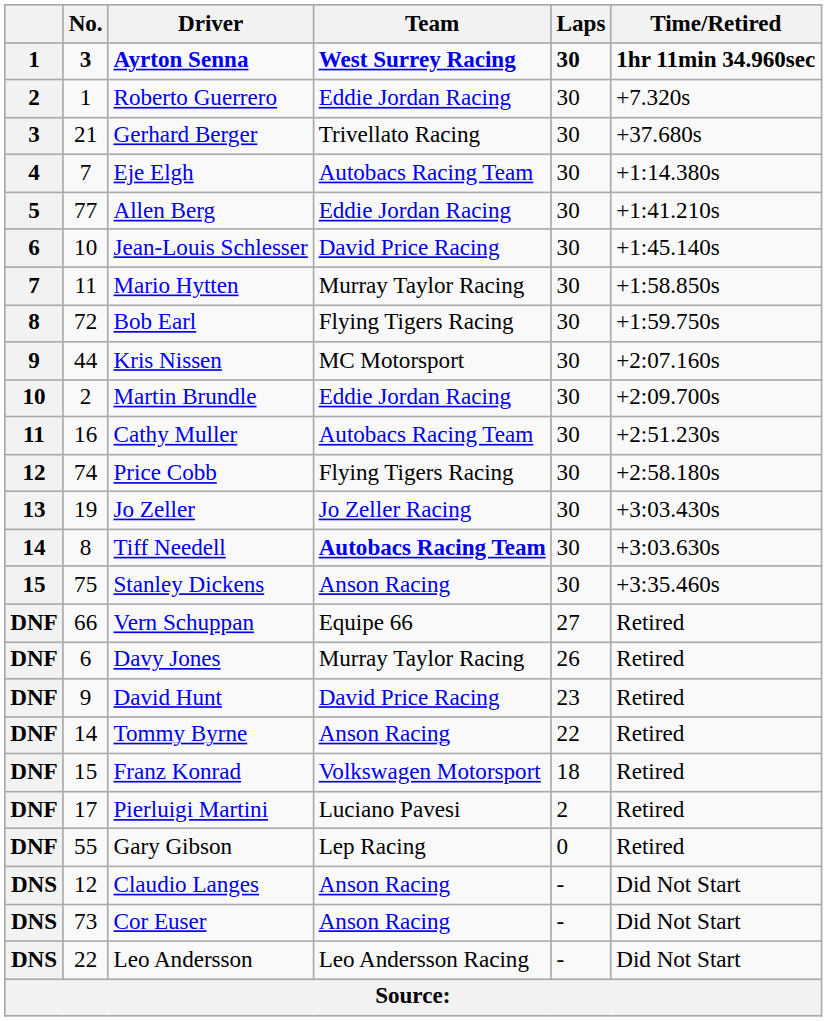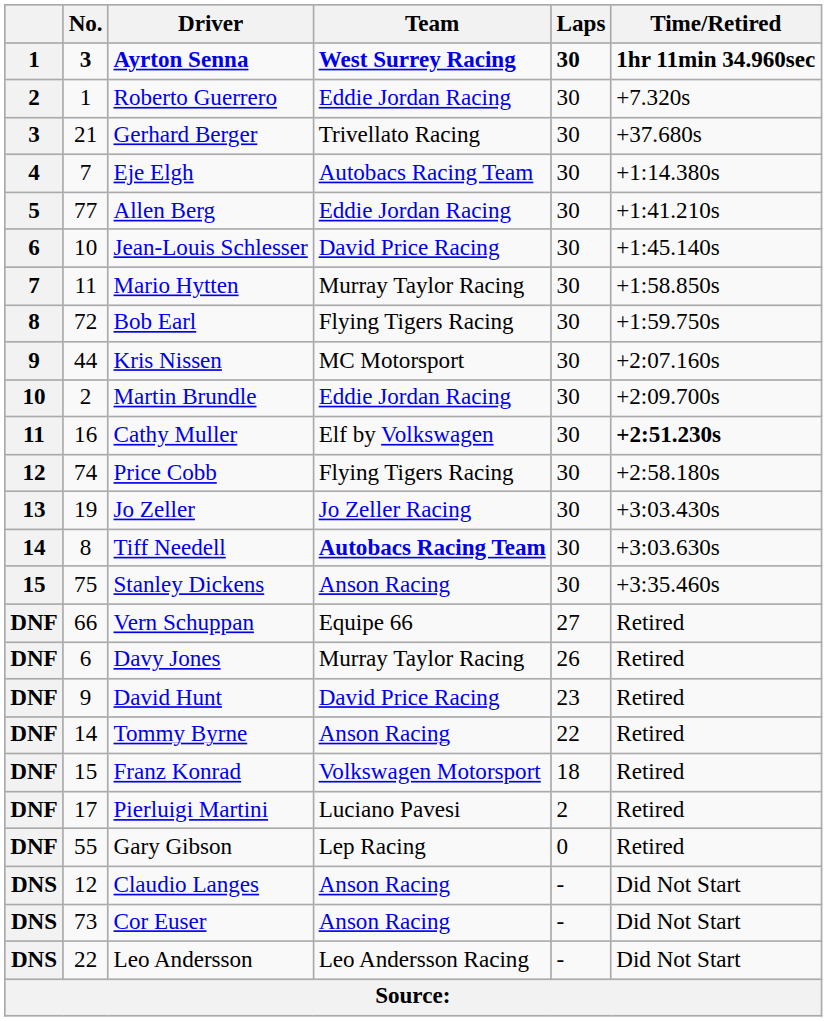 <table class="wikitable" style="font-size: 87%;">
 <tr>
 <th></th>
 <th>No.</th>
 <th>Driver</th>
 <th>Team</th>
 <th>Laps</th>
 <th>Time/Retired</th>
 </tr>
 <tr>
 <th>1</th>
 <td align=center><strong>3</strong></td>
 <td> <strong><a href='#'>Ayrton Senna</a></strong></td>
 <td><strong><a href='#'>West Surrey Racing</a></strong></td>
 <td><strong>30</strong></td>
 <td><strong>1hr 11min 34.960sec</strong></td>
 </tr>
 <tr>
 <th>2</th>
 <td align=center>1</td>
 <td> <a href='#'>Roberto Guerrero</a></td>
 <td><a href='#'>Eddie Jordan Racing</a></td>
 <td>30</td>
 <td>+7.320s</td>
 </tr>
 <tr>
 <th>3</th>
 <td align=center>21</td>
 <td> <a href='#'>Gerhard Berger</a></td>
 <td>Trivellato Racing</td>
 <td>30</td>
 <td>+37.680s</td>
 </tr>
 <tr>
 <th>4</th>
 <td align=center>7</td>
 <td> <a href='#'>Eje Elgh</a></td>
 <td><a href='#'>Autobacs Racing Team</a></td>
 <td>30</td>
 <td>+1:14.380s</td>
 </tr>
 <tr>
 <th>5</th>
 <td align=center>77</td>
 <td> <a href='#'>Allen Berg</a></td>
 <td><a href='#'>Eddie Jordan Racing</a></td>
 <td>30</td>
 <td>+1:41.210s</td>
 </tr>
 <tr>
 <th>6</th>
 <td align=center>10</td>
 <td> <a href='#'>Jean-Louis Schlesser</a></td>
 <td><a href='#'>David Price Racing</a></td>
 <td>30</td>
 <td>+1:45.140s</td>
 </tr>
 <tr>
 <th>7</th>
 <td align=center>11</td>
 <td> <a href='#'>Mario Hytten</a></td>
 <td>Murray Taylor Racing</td>
 <td>30</td>
 <td>+1:58.850s</td>
 </tr>
 <tr>
 <th>8</th>
 <td align=center>72</td>
 <td> <a href='#'>Bob Earl</a></td>
 <td>Flying Tigers Racing</td>
 <td>30</td>
 <td>+1:59.750s</td>
 </tr>
 <tr>
 <th>9</th>
 <td align=center>44</td>
 <td> <a href='#'>Kris Nissen</a></td>
 <td>MC Motorsport</td>
 <td>30</td>
 <td>+2:07.160s</td>
 </tr>
 <tr>
 <th>10</th>
 <td align=center>2</td>
 <td> <a href='#'>Martin Brundle</a></td>
 <td><a href='#'>Eddie Jordan Racing</a></td>
 <td>30</td>
 <td>+2:09.700s</td>
 </tr>
 <tr>
 <th>11</th>
 <td align=center>16</td>
 <td> <a href='#'>Cathy Muller</a></td>
-<td><a href='#'>Autobacs Racing Team</a></td>
+<td>Elf by <a href='#'>Volkswagen</a></td>
 <td>30</td>
-<td>+2:51.230s</td>
+<td><strong>+2:51.230s</strong></td>
 </tr>
 <tr>
 <th>12</th>
 <td align=center>74</td>
 <td> <a href='#'>Price Cobb</a></td>
 <td>Flying Tigers Racing</td>
 <td>30</td>
 <td>+2:58.180s</td>
 </tr>
 <tr>
 <th>13</th>
 <td align=center>19</td>
 <td> <a href='#'>Jo Zeller</a></td>
 <td><a href='#'>Jo Zeller Racing</a></td>
 <td>30</td>
 <td>+3:03.430s</td>
 </tr>
 <tr>
 <th>14</th>
 <td align=center>8</td>
 <td> <a href='#'>Tiff Needell</a></td>
 <td><strong><a href='#'>Autobacs Racing Team</a></strong></td>
 <td>30</td>
 <td>+3:03.630s</td>
 </tr>
 <tr>
 <th>15</th>
 <td align=center>75</td>
 <td> <a href='#'>Stanley Dickens</a></td>
 <td><a href='#'>Anson Racing</a></td>
 <td>30</td>
 <td>+3:35.460s</td>
 </tr>
 <tr>
 <th>DNF</th>
 <td align=center>66</td>
 <td> <a href='#'>Vern Schuppan</a></td>
 <td>Equipe 66</td>
 <td>27</td>
 <td>Retired</td>
 </tr>
 <tr>
 <th>DNF</th>
 <td align=center>6</td>
 <td> <a href='#'>Davy Jones</a></td>
 <td>Murray Taylor Racing</td>
 <td>26</td>
 <td>Retired</td>
 </tr>
 <tr>
 <th>DNF</th>
 <td align=center>9</td>
 <td> <a href='#'>David Hunt</a></td>
 <td><a href='#'>David Price Racing</a></td>
 <td>23</td>
 <td>Retired</td>
 </tr>
 <tr>
 <th>DNF</th>
 <td align=center>14</td>
 <td> <a href='#'>Tommy Byrne</a></td>
 <td><a href='#'>Anson Racing</a></td>
 <td>22</td>
 <td>Retired</td>
 </tr>
 <tr>
 <th>DNF</th>
 <td align=center>15</td>
 <td> <a href='#'>Franz Konrad</a></td>
 <td><a href='#'>Volkswagen Motorsport</a></td>
 <td>18</td>
 <td>Retired</td>
 </tr>
 <tr>
 <th>DNF</th>
 <td align=center>17</td>
 <td> <a href='#'>Pierluigi Martini</a></td>
 <td>Luciano Pavesi</td>
 <td>2</td>
 <td>Retired</td>
 </tr>
 <tr>
 <th>DNF</th>
 <td align=center>55</td>
 <td> Gary Gibson</td>
 <td>Lep Racing</td>
 <td>0</td>
 <td>Retired</td>
 </tr>
 <tr>
 <th>DNS</th>
 <td align=center>12</td>
 <td> <a href='#'>Claudio Langes</a></td>
 <td><a href='#'>Anson Racing</a></td>
 <td>-</td>
 <td>Did Not Start</td>
 </tr>
 <tr>
 <th>DNS</th>
 <td align=center>73</td>
 <td> <a href='#'>Cor Euser</a></td>
 <td><a href='#'>Anson Racing</a></td>
 <td>-</td>
 <td>Did Not Start</td>
 </tr>
 <tr>
 <th>DNS</th>
 <td align=center>22</td>
 <td> Leo Andersson</td>
 <td>Leo Andersson Racing</td>
 <td>-</td>
 <td>Did Not Start</td>
 </tr>
 <tr>
 <th colspan="6">Source:</th>
 </tr>
 </table>
